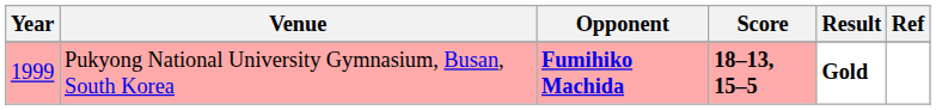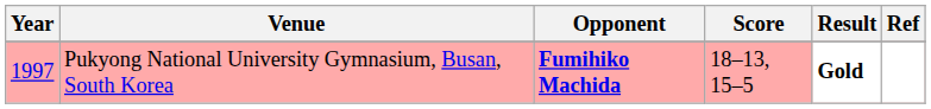 <table class="sortable wikitable" style="font-size: 90%;">
 <tr>
 <th>Year</th>
 <th>Venue</th>
 <th>Opponent</th>
 <th>Score</th>
 <th>Result</th>
 <th>Ref</th>
 </tr>
 <tr>
 </tr>
 <tr style="background:#FFAAAA">
-<td align="center"><a href='#'>1999</a></td>
+<td align="center"><a href='#'>1997</a></td>
 <td align="left">Pukyong National University Gymnasium, <a href='#'>Busan</a>, <a href='#'>South Korea</a></td>
 <td align="left"><strong> <a href='#'>Fumihiko Machida</a></strong></td>
-<td align="left"><strong>18–13, 15–5</strong></td>
+<td align="left">18–13, 15–5</td>
 <td style="text-align:left; background:white"> <strong>Gold</strong></td>
 <td style="text-align:center; background:white"></td>
 </tr>
 </table>
